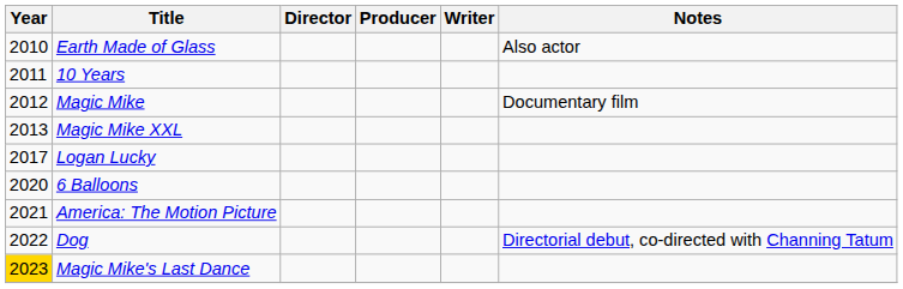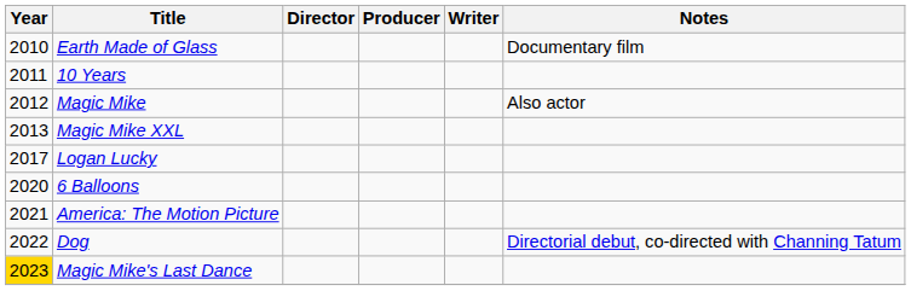 <table class="wikitable">
 <tr>
 <th>Year</th>
 <th>Title</th>
 <th>Director</th>
 <th>Producer</th>
 <th>Writer</th>
 <th>Notes</th>
 </tr>
 <tr>
 <td>2010</td>
 <td><em><a href='#'>Earth Made of Glass</a></em></td>
 <td></td>
 <td></td>
 <td></td>
-<td>Also actor</td>
+<td>Documentary film</td>
 </tr>
 <tr>
 <td>2011</td>
 <td><em><a href='#'>10 Years</a></em></td>
 <td></td>
 <td></td>
 <td></td>
 <td></td>
 </tr>
 <tr>
 <td>2012</td>
 <td><em><a href='#'>Magic Mike</a></em></td>
 <td></td>
 <td></td>
 <td></td>
-<td>Documentary film</td>
+<td>Also actor</td>
 </tr>
 <tr>
 <td>2013</td>
 <td><em><a href='#'>Magic Mike XXL</a></em></td>
 <td></td>
 <td></td>
 <td></td>
 <td></td>
 </tr>
 <tr>
 <td>2017</td>
 <td><em><a href='#'>Logan Lucky</a></em></td>
 <td></td>
 <td></td>
 <td></td>
 <td></td>
 </tr>
 <tr>
 <td>2020</td>
 <td><em><a href='#'>6 Balloons</a></em></td>
 <td></td>
 <td></td>
 <td></td>
 <td></td>
 </tr>
 <tr>
 <td>2021</td>
 <td><em><a href='#'>America: The Motion Picture</a></em></td>
 <td></td>
 <td></td>
 <td></td>
 <td></td>
 </tr>
 <tr>
 <td>2022</td>
 <td><em><a href='#'>Dog</a></em></td>
 <td></td>
 <td></td>
 <td></td>
 <td><a href='#'>Directorial debut</a>, co-directed with <a href='#'>Channing Tatum</a></td>
 </tr>
 <tr>
 <td style="background: gold;">2023</td>
 <td><em><a href='#'>Magic Mike's Last Dance</a></em></td>
 <td></td>
 <td></td>
 <td></td>
 <td></td>
 </tr>
 <tr>
 </tr>
 </table>
